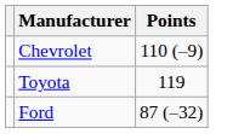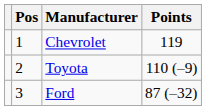 <table class="wikitable" style="font-size: 95%;">
 <tr>
 <th></th>
+<th>Pos</th>
 <th>Manufacturer</th>
 <th>Points</th>
 </tr>
 <tr>
 <td align="left"></td>
+<td>1</td>
 <td><a href='#'>Chevrolet</a></td>
+<td style="text-align:center;">119</td>
+</tr>
+<tr>
+<td align="left"></td>
+<td>2</td>
+<td><a href='#'>Toyota</a></td>
 <td style="text-align:right;">110 (–9)</td>
 </tr>
 <tr>
 <td align="left"></td>
-<td><a href='#'>Toyota</a></td>
-<td style="text-align:center;">119</td>
-</tr>
-<tr>
-<td align="left"></td>
+<td>3</td>
 <td><a href='#'>Ford</a></td>
 <td style="text-align:right;">87 (–32)</td>
 </tr>
 </table>
